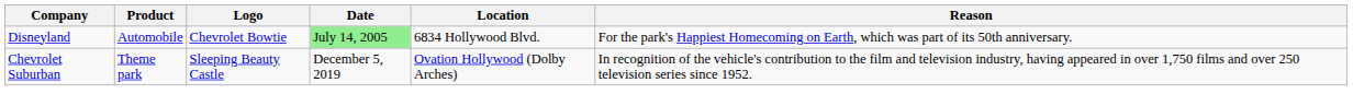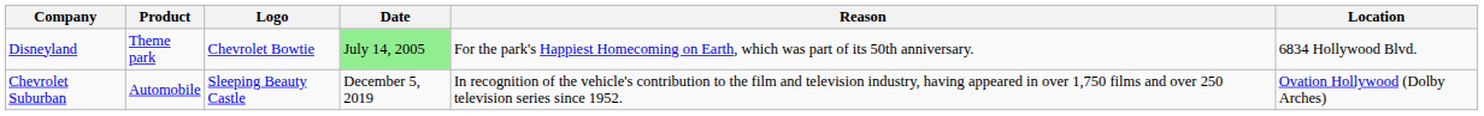 <table class="wikitable">
 <tr valign=baseline>
 <th>Company</th>
 <th>Product</th>
 <th>Logo</th>
 <th>Date</th>
+<th>Reason</th>
 <th>Location</th>
-<th>Reason</th>
 </tr>
 <tr>
 <td><a href='#'>Disneyland</a></td>
-<td><a href='#'>Automobile</a></td>
+<td><a href='#'>Theme park</a></td>
 <td><a href='#'>Chevrolet Bowtie</a></td>
 <td style="background: lightgreen;">July 14, 2005</td>
+<td>For the park's <a href='#'>Happiest Homecoming on Earth</a>, which was part of its 50th anniversary.</td>
 <td>6834 Hollywood Blvd.</td>
-<td>For the park's <a href='#'>Happiest Homecoming on Earth</a>, which was part of its 50th anniversary.</td>
 </tr>
 <tr>
 <td><a href='#'>Chevrolet Suburban</a></td>
-<td><a href='#'>Theme park</a></td>
+<td><a href='#'>Automobile</a></td>
 <td><a href='#'>Sleeping Beauty Castle</a></td>
 <td>December 5, 2019</td>
+<td>In recognition of the vehicle's contribution to the film and television industry, having appeared in over 1,750 films and over 250 television series since 1952.</td>
 <td><a href='#'>Ovation Hollywood</a> (Dolby Arches)</td>
-<td>In recognition of the vehicle's contribution to the film and television industry, having appeared in over 1,750 films and over 250 television series since 1952.</td>
 </tr>
 </table>
